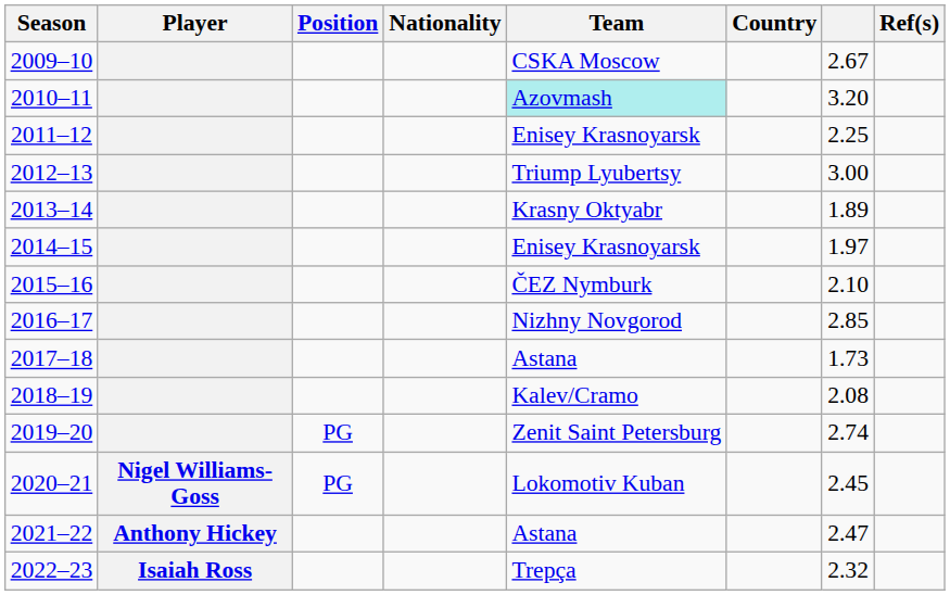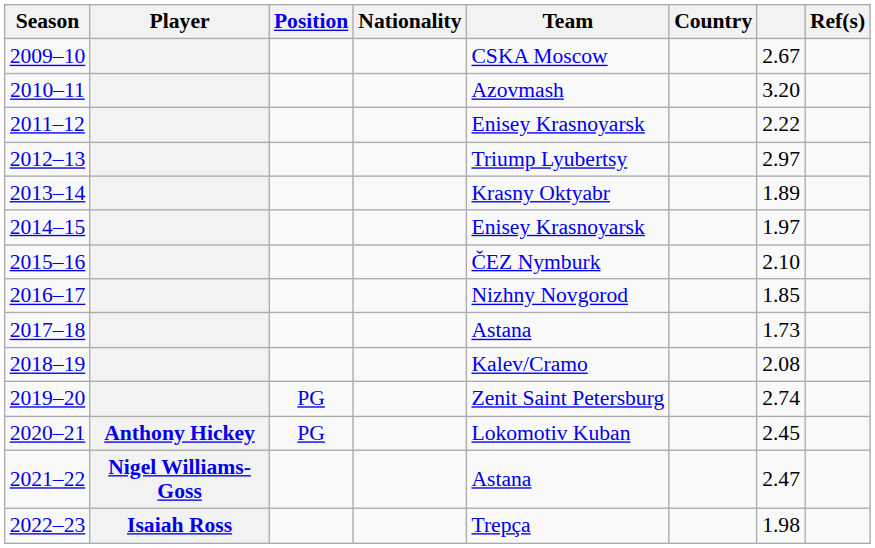 <table class="wikitable plainrowheaders sortable" summary="Season (sortable), Player (sortable), Position (sortable), Team (sortable), Game played (sortable), Field goals made (sortable), 3-point field goals made (sortable), Free throws made (sortable), Total points (sortable), Points per game (sortable) and References">
 <tr>
 <th scope="col">Season</th>
 <th scope="col" width=125>Player</th>
 <th scope="col"><a href='#'>Position</a></th>
 <th scope="col">Nationality</th>
 <th scope="col">Team</th>
 <th scope="col">Country</th>
 <th scope="col"></th>
 <th scope="col" class="unsortable">Ref(s)</th>
 </tr>
 <tr>
 <td style="text-align:center;"><a href='#'>2009–10</a></td>
 <th scope=row></th>
 <td style="text-align:center;"></td>
 <td></td>
 <td><a href='#'>CSKA Moscow</a></td>
 <td></td>
 <td align=center>2.67</td>
 <td align=center></td>
 </tr>
 <tr>
 <td style="text-align:center;"><a href='#'>2010–11</a></td>
 <th scope=row></th>
 <td style="text-align:center;"></td>
 <td></td>
-<td style="background: paleturquoise;"><a href='#'>Azovmash</a></td>
+<td><a href='#'>Azovmash</a></td>
 <td></td>
 <td align=center>3.20</td>
 <td align=center></td>
 </tr>
 <tr>
 <td style="text-align:center;"><a href='#'>2011–12</a></td>
 <th scope=row></th>
 <td style="text-align:center;"></td>
 <td></td>
 <td><a href='#'>Enisey Krasnoyarsk</a></td>
 <td></td>
-<td align=center>2.25</td>
+<td align=center>2.22</td>
 <td align=center></td>
 </tr>
 <tr>
 <td style="text-align:center;"><a href='#'>2012–13</a></td>
 <th scope=row></th>
 <td style="text-align:center;"></td>
 <td></td>
 <td><a href='#'>Triump Lyubertsy</a></td>
 <td></td>
-<td align=center>3.00</td>
+<td align=center>2.97</td>
 <td align=center></td>
 </tr>
 <tr>
 <td style="text-align:center;"><a href='#'>2013–14</a></td>
 <th scope=row></th>
 <td style="text-align:center;"></td>
 <td></td>
 <td><a href='#'>Krasny Oktyabr</a></td>
 <td></td>
 <td align=center>1.89</td>
 <td align=center></td>
 </tr>
 <tr>
 <td style="text-align:center;"><a href='#'>2014–15</a></td>
 <th scope=row></th>
 <td style="text-align:center;"></td>
 <td></td>
 <td><a href='#'>Enisey Krasnoyarsk</a></td>
 <td></td>
 <td align=center>1.97</td>
 <td align=center></td>
 </tr>
 <tr>
 <td style="text-align:center;"><a href='#'>2015–16</a></td>
 <th scope=row></th>
 <td style="text-align:center;"></td>
 <td></td>
 <td><a href='#'>ČEZ Nymburk</a></td>
 <td></td>
 <td align=center>2.10</td>
 <td align=center></td>
 </tr>
 <tr>
 <td style="text-align:center;"><a href='#'>2016–17</a></td>
 <th scope=row></th>
 <td style="text-align:center;"></td>
 <td></td>
 <td><a href='#'>Nizhny Novgorod</a></td>
 <td></td>
-<td align=center>2.85</td>
+<td align=center>1.85</td>
 <td align=center></td>
 </tr>
 <tr>
 <td style="text-align:center;"><a href='#'>2017–18</a></td>
 <th scope=row></th>
 <td style="text-align:center;"></td>
 <td></td>
 <td><a href='#'>Astana</a></td>
 <td></td>
 <td align=center>1.73</td>
 <td align=center></td>
 </tr>
 <tr>
 <td style="text-align:center;"><a href='#'>2018–19</a></td>
 <th scope=row></th>
 <td style="text-align:center;"></td>
 <td></td>
 <td><a href='#'>Kalev/Cramo</a></td>
 <td></td>
 <td align=center>2.08</td>
 <td align=center></td>
 </tr>
 <tr>
 <td style="text-align:center;"><a href='#'>2019–20</a></td>
 <th scope=row></th>
 <td style="text-align:center;"><a href='#'>PG</a></td>
 <td></td>
 <td><a href='#'>Zenit Saint Petersburg</a></td>
 <td></td>
 <td align=center>2.74</td>
 <td align=center></td>
 </tr>
 <tr>
 <td style="text-align:center;"><a href='#'>2020–21</a></td>
-<th scope=row><a href='#'>Nigel Williams-Goss</a></th>
+<th scope=row><a href='#'>Anthony Hickey</a></th>
 <td style="text-align:center;"><a href='#'>PG</a></td>
 <td></td>
 <td><a href='#'>Lokomotiv Kuban</a></td>
 <td></td>
 <td align=center>2.45</td>
 <td align=center></td>
 </tr>
 <tr>
 <td style="text-align:center;"><a href='#'>2021–22</a></td>
-<th scope=row><a href='#'>Anthony Hickey</a></th>
+<th scope=row><a href='#'>Nigel Williams-Goss</a></th>
 <td style="text-align:center;"></td>
 <td></td>
 <td><a href='#'>Astana</a></td>
 <td></td>
 <td align=center>2.47</td>
 <td align=center></td>
 </tr>
 <tr>
 <td style="text-align:center;"><a href='#'>2022–23</a></td>
 <th scope=row><a href='#'>Isaiah Ross</a></th>
 <td style="text-align:center;"></td>
 <td></td>
 <td><a href='#'>Trepça</a></td>
 <td></td>
-<td align=center>2.32</td>
+<td align=center>1.98</td>
 <td align=center></td>
 </tr>
 </table>
